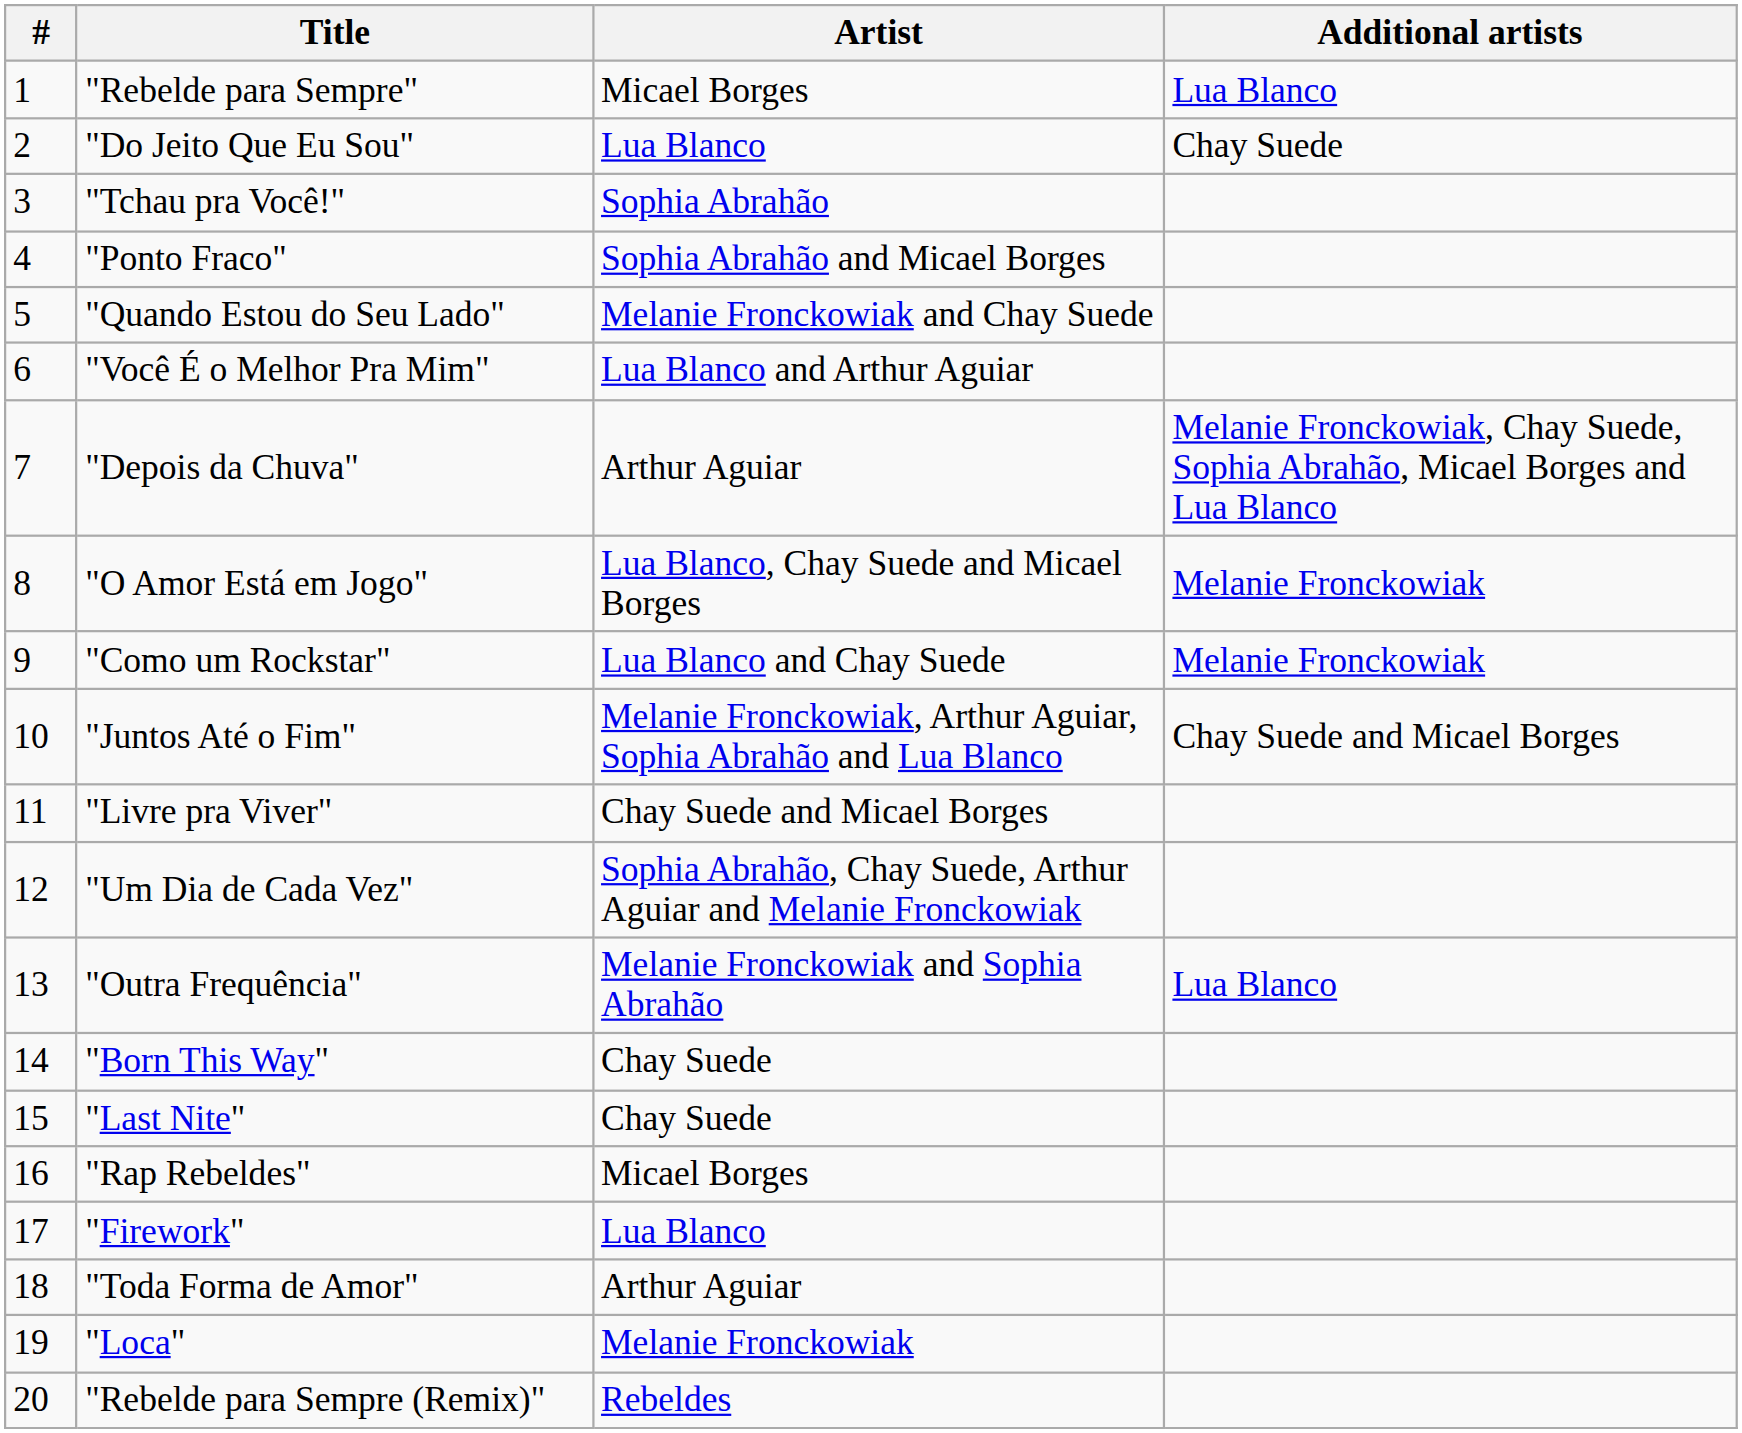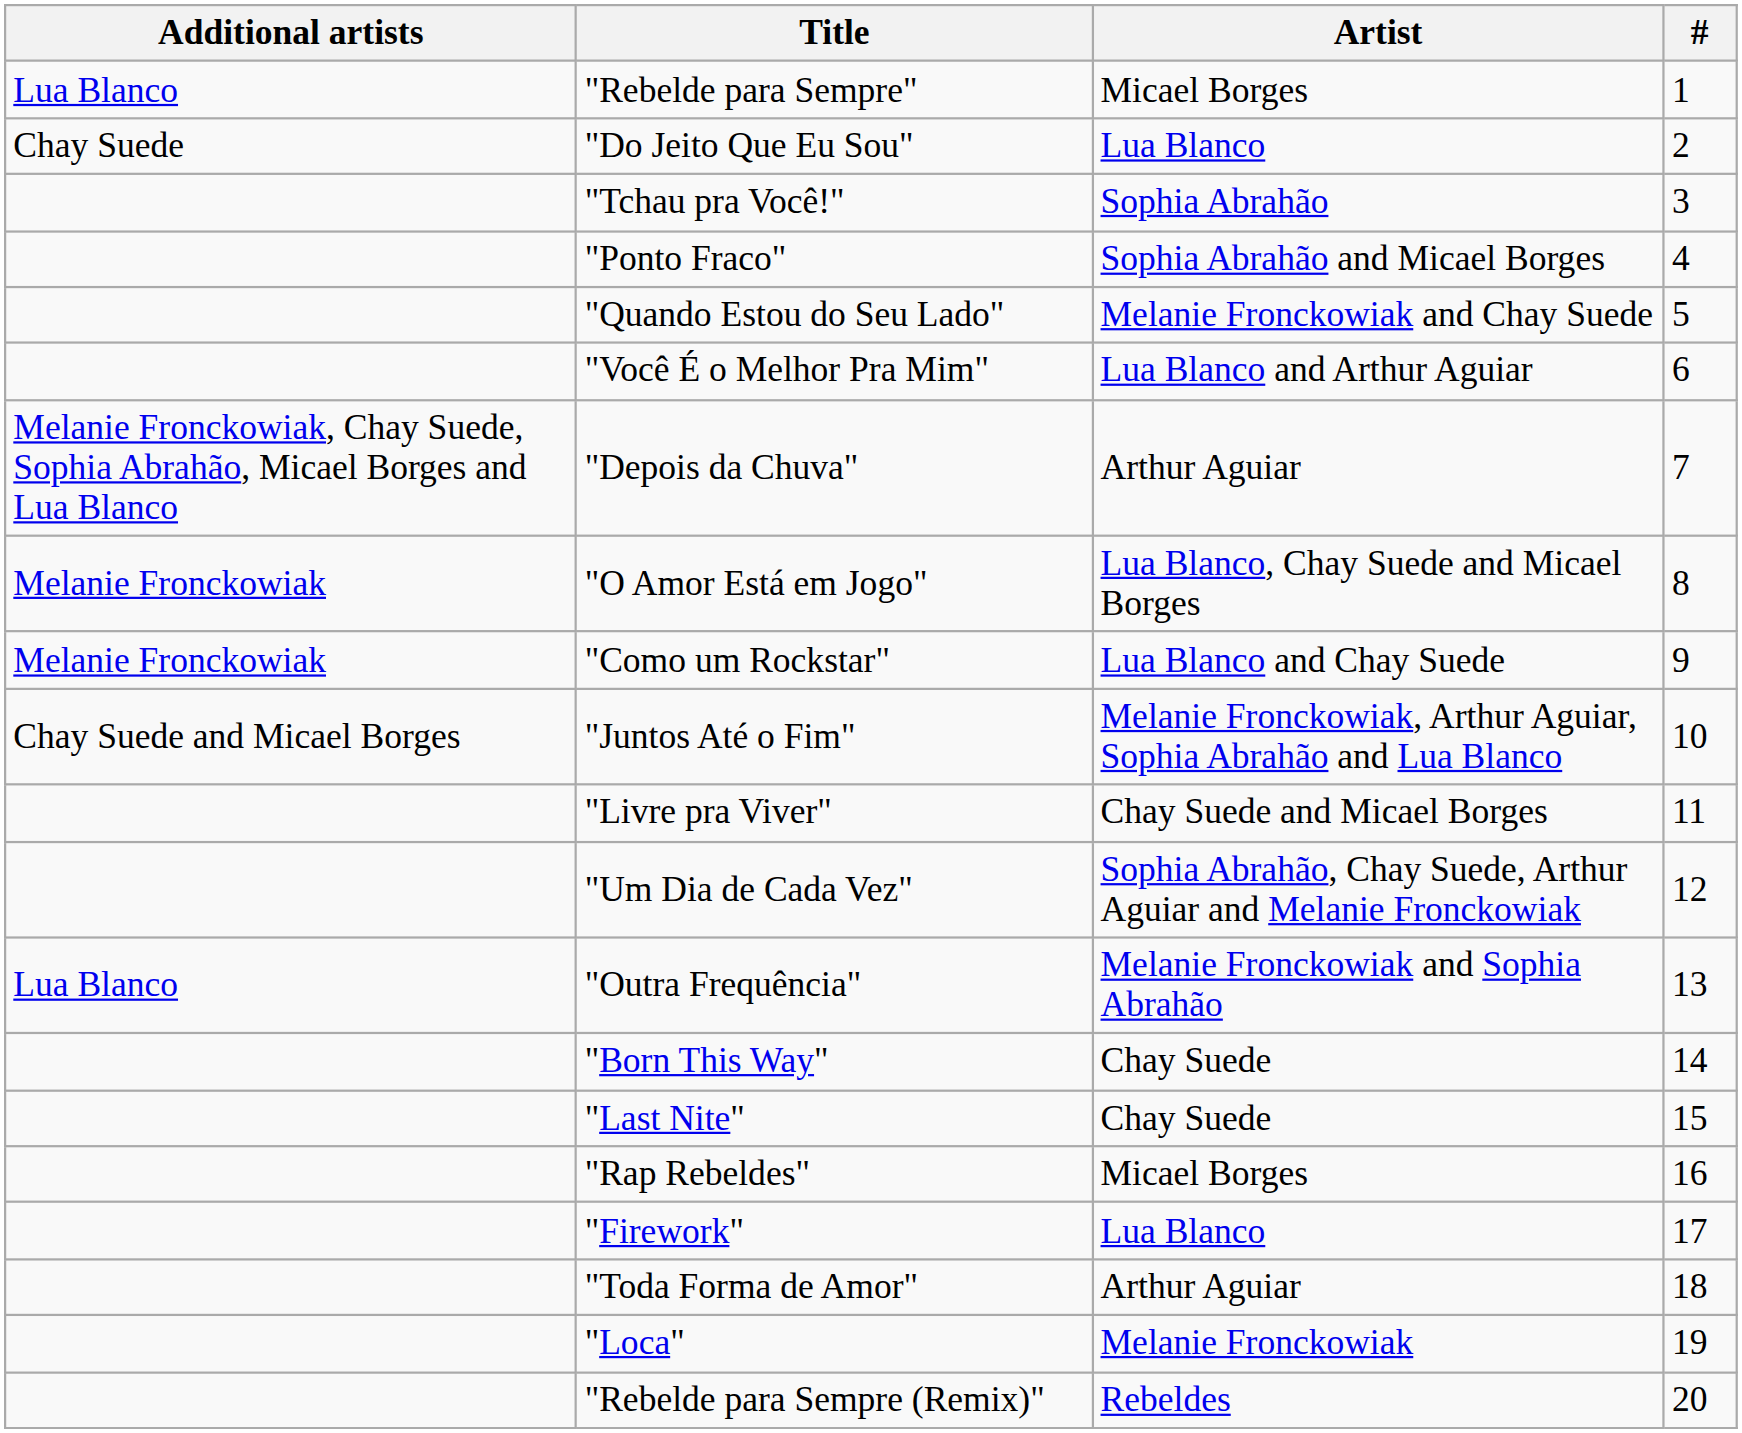 <table class="wikitable" style="font-size: 100%">
 <tr>
-<th width="25" align="center">#</th>
+<th width="250" align="center">Additional artists</th>
 <th width="225" align="center">Title</th>
 <th width="250" align="center">Artist</th>
-<th width="250" align="center">Additional artists</th>
+<th width="25" align="center">#</th>
 </tr>
 <tr>
-<td>1</td>
+<td rowspan="1"><a href='#'>Lua Blanco</a></td>
 <td rowspan="1">"Rebelde para Sempre"</td>
 <td rowspan="1">Micael Borges</td>
-<td rowspan="1"><a href='#'>Lua Blanco</a></td>
+<td>1</td>
 </tr>
 <tr>
-<td>2</td>
+<td rowspan="1">Chay Suede</td>
 <td rowspan="1">"Do Jeito Que Eu Sou"</td>
 <td rowspan="1"><a href='#'>Lua Blanco</a></td>
-<td rowspan="1">Chay Suede</td>
+<td>2</td>
 </tr>
 <tr>
-<td>3</td>
+<td rowspan="1"></td>
 <td rowspan="1">"Tchau pra Você!"</td>
 <td rowspan="1"><a href='#'>Sophia Abrahão</a></td>
-<td rowspan="1"></td>
+<td>3</td>
 </tr>
 <tr>
-<td>4</td>
+<td rowspan="1"></td>
 <td rowspan="1">"Ponto Fraco"</td>
 <td rowspan="1"><a href='#'>Sophia Abrahão</a> and Micael Borges</td>
-<td rowspan="1"></td>
+<td>4</td>
 </tr>
 <tr>
-<td>5</td>
+<td rowspan="1"></td>
 <td rowspan="1">"Quando Estou do Seu Lado"</td>
 <td rowspan="1"><a href='#'>Melanie Fronckowiak</a> and Chay Suede</td>
-<td rowspan="1"></td>
+<td>5</td>
 </tr>
 <tr>
-<td>6</td>
+<td rowspan="1"></td>
 <td rowspan="1">"Você É o Melhor Pra Mim"</td>
 <td rowspan="1"><a href='#'>Lua Blanco</a> and Arthur Aguiar</td>
-<td rowspan="1"></td>
+<td>6</td>
 </tr>
 <tr>
-<td>7</td>
+<td rowspan="1"><a href='#'>Melanie Fronckowiak</a>, Chay Suede, <a href='#'>Sophia Abrahão</a>, Micael Borges and <a href='#'>Lua Blanco</a></td>
 <td rowspan="1">"Depois da Chuva"</td>
 <td rowspan="1">Arthur Aguiar</td>
-<td rowspan="1"><a href='#'>Melanie Fronckowiak</a>, Chay Suede, <a href='#'>Sophia Abrahão</a>, Micael Borges and <a href='#'>Lua Blanco</a></td>
+<td>7</td>
 </tr>
 <tr>
-<td>8</td>
+<td rowspan="1"><a href='#'>Melanie Fronckowiak</a></td>
 <td rowspan="1">"O Amor Está em Jogo"</td>
 <td rowspan="1"><a href='#'>Lua Blanco</a>, Chay Suede and Micael Borges</td>
-<td rowspan="1"><a href='#'>Melanie Fronckowiak</a></td>
+<td>8</td>
 </tr>
 <tr>
-<td>9</td>
+<td rowspan="1"><a href='#'>Melanie Fronckowiak</a></td>
 <td rowspan="1">"Como um Rockstar"</td>
 <td rowspan="1"><a href='#'>Lua Blanco</a> and Chay Suede</td>
-<td rowspan="1"><a href='#'>Melanie Fronckowiak</a></td>
+<td>9</td>
 </tr>
 <tr>
-<td>10</td>
+<td rowspan="1">Chay Suede and Micael Borges</td>
 <td rowspan="1">"Juntos Até o Fim"</td>
 <td rowspan="1"><a href='#'>Melanie Fronckowiak</a>, Arthur Aguiar, <a href='#'>Sophia Abrahão</a> and <a href='#'>Lua Blanco</a></td>
-<td rowspan="1">Chay Suede and Micael Borges</td>
+<td>10</td>
 </tr>
 <tr>
-<td>11</td>
+<td rowspan="1"></td>
 <td rowspan="1">"Livre pra Viver"</td>
 <td rowspan="1">Chay Suede and Micael Borges</td>
-<td rowspan="1"></td>
+<td>11</td>
 </tr>
 <tr>
-<td>12</td>
+<td rowspan="1"></td>
 <td rowspan="1">"Um Dia de Cada Vez"</td>
 <td rowspan="1"><a href='#'>Sophia Abrahão</a>, Chay Suede, Arthur Aguiar and <a href='#'>Melanie Fronckowiak</a></td>
-<td rowspan="1"></td>
+<td>12</td>
 </tr>
 <tr>
-<td>13</td>
+<td rowspan="1"><a href='#'>Lua Blanco</a></td>
 <td rowspan="1">"Outra Frequência"</td>
 <td rowspan="1"><a href='#'>Melanie Fronckowiak</a> and <a href='#'>Sophia Abrahão</a></td>
-<td rowspan="1"><a href='#'>Lua Blanco</a></td>
+<td>13</td>
 </tr>
 <tr>
-<td>14</td>
+<td rowspan="1"></td>
 <td rowspan="1">"<a href='#'>Born This Way</a>"</td>
 <td rowspan="1">Chay Suede</td>
-<td rowspan="1"></td>
+<td>14</td>
 </tr>
 <tr>
-<td>15</td>
+<td rowspan="1"></td>
 <td rowspan="1">"<a href='#'>Last Nite</a>"</td>
 <td rowspan="1">Chay Suede</td>
-<td rowspan="1"></td>
+<td>15</td>
 </tr>
 <tr>
-<td>16</td>
+<td rowspan="1"></td>
 <td rowspan="1">"Rap Rebeldes"</td>
 <td rowspan="1">Micael Borges</td>
-<td rowspan="1"></td>
+<td>16</td>
 </tr>
 <tr>
-<td>17</td>
+<td rowspan="1"></td>
 <td rowspan="1">"<a href='#'>Firework</a>"</td>
 <td rowspan="1"><a href='#'>Lua Blanco</a></td>
-<td rowspan="1"></td>
+<td>17</td>
 </tr>
 <tr>
-<td>18</td>
+<td rowspan="1"></td>
 <td rowspan="1">"Toda Forma de Amor"</td>
 <td rowspan="1">Arthur Aguiar</td>
-<td rowspan="1"></td>
+<td>18</td>
 </tr>
 <tr>
-<td>19</td>
+<td rowspan="1"></td>
 <td rowspan="1">"<a href='#'>Loca</a>"</td>
 <td rowspan="1"><a href='#'>Melanie Fronckowiak</a></td>
-<td rowspan="1"></td>
+<td>19</td>
 </tr>
 <tr>
-<td>20</td>
+<td rowspan="1"></td>
 <td rowspan="1">"Rebelde para Sempre (Remix)"</td>
 <td rowspan="1"><a href='#'>Rebeldes</a></td>
-<td rowspan="1"></td>
+<td>20</td>
 </tr>
 </table>
